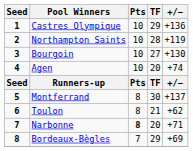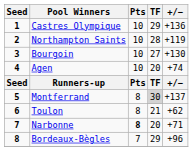 <table class="wikitable" style="text-align: center;">
 <tr>
 <th>Seed</th>
 <th>Pool Winners</th>
 <th>Pts</th>
 <th>TF</th>
 <th>+/−</th>
 </tr>
 <tr>
 <td><strong>1</strong></td>
 <td align=left> <a href='#'>Castres Olympique</a></td>
 <td>10</td>
 <td>29</td>
 <td>+136</td>
 </tr>
 <tr>
 <td><strong>2</strong></td>
 <td align=left> <a href='#'>Northampton Saints</a></td>
 <td>10</td>
 <td>28</td>
 <td>+119</td>
 </tr>
 <tr>
 <td><strong>3</strong></td>
 <td align=left> <a href='#'>Bourgoin</a></td>
 <td>10</td>
 <td>27</td>
 <td>+130</td>
 </tr>
 <tr>
 <td><strong>4</strong></td>
 <td align=left> <a href='#'>Agen</a></td>
 <td>10</td>
 <td>20</td>
 <td>+74</td>
 </tr>
 <tr>
 <th>Seed</th>
 <th>Runners-up</th>
 <th>Pts</th>
 <th>TF</th>
 <th>+/−</th>
 </tr>
 <tr>
 <td><strong>5</strong></td>
 <td align=left> <a href='#'>Montferrand</a></td>
 <td>8</td>
-<td>30</td>
+<td style="background: lightgrey;">30</td>
 <td>+137</td>
 </tr>
 <tr>
 <td><strong>6</strong></td>
 <td align=left> <a href='#'>Toulon</a></td>
 <td>8</td>
 <td>21</td>
 <td>+62</td>
 </tr>
 <tr>
 <td><strong>7</strong></td>
 <td align=left> <a href='#'>Narbonne</a></td>
 <td><strong>8</strong></td>
 <td>20</td>
 <td>+71</td>
 </tr>
 <tr>
 <td><strong>8</strong></td>
 <td align=left> <a href='#'>Bordeaux-Bègles</a></td>
 <td>7</td>
 <td>29</td>
-<td>+69</td>
+<td>+96</td>
 </tr>
 <tr>
 </tr>
 </table>
